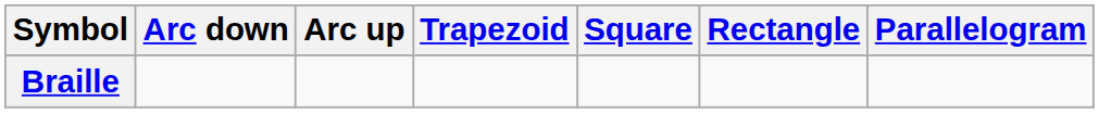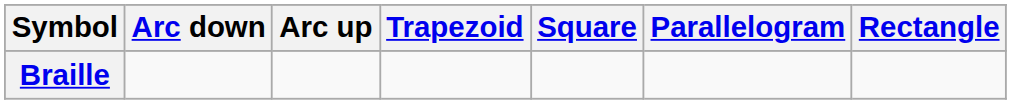 <table class="wikitable" style="text-align:center">
 <tr>
 <th>Symbol</th>
 <th><a href='#'>Arc</a> down</th>
 <th>Arc up</th>
 <th><a href='#'>Trapezoid</a></th>
 <th><a href='#'>Square</a></th>
+<th><a href='#'>Parallelogram</a></th>
 <th><a href='#'>Rectangle</a></th>
-<th><a href='#'>Parallelogram</a></th>
 </tr>
 <tr>
 <th><a href='#'>Braille</a></th>
 <td></td>
 <td></td>
 <td></td>
 <td></td>
 <td></td>
 <td></td>
 </tr>
 </table>
